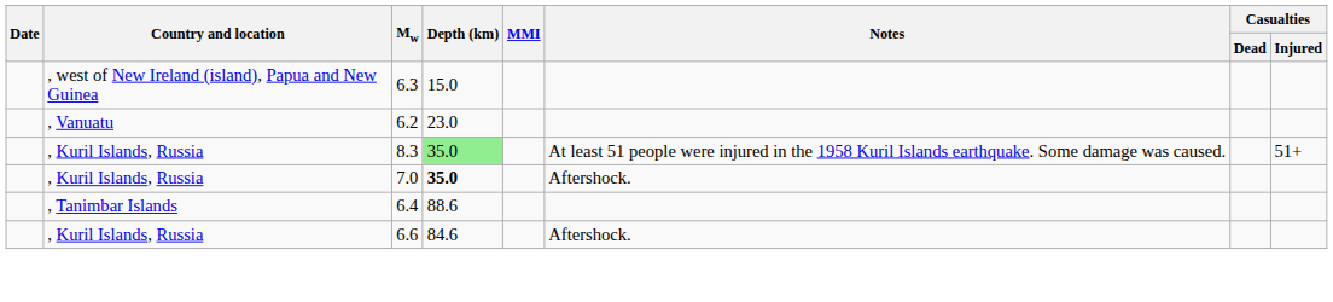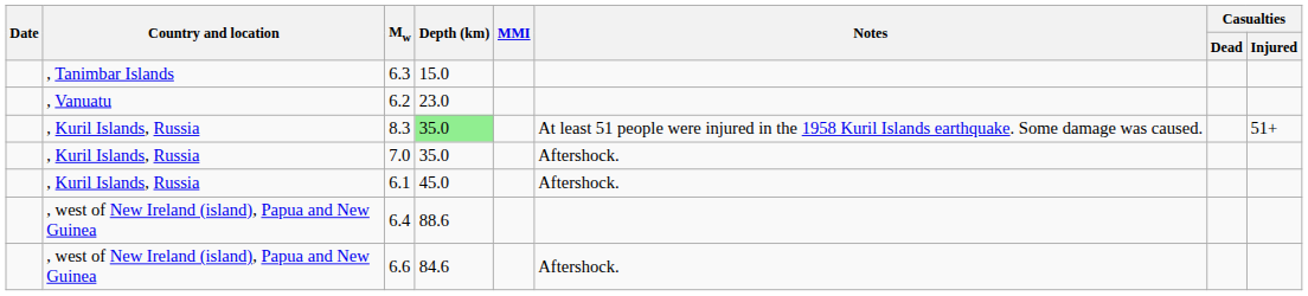 <table class="wikitable sortable sort-under" style="border:1px black; margin-left:1em;">
 <tr>
 <th rowspan="2"><small>Date</small></th>
 <th rowspan="2" style="width: 310px"><small>Country and location</small></th>
 <th rowspan="2"><small>M<sub>w</sub></small></th>
 <th rowspan="2"><small>Depth (km)</small></th>
 <th rowspan="2"><small><a href='#'>MMI</a></small></th>
 <th rowspan="2" class="unsortable"><small>Notes</small></th>
 <th colspan="2"><small>Casualties</small></th>
 </tr>
 <tr>
 <th><small>Dead</small></th>
 <th><small>Injured</small></th>
 </tr>
 <tr>
 <td></td>
-<td>, west of <a href='#'>New Ireland (island)</a>, <a href='#'>Papua and New Guinea</a></td>
+<td>, <a href='#'>Tanimbar Islands</a></td>
 <td>6.3</td>
 <td>15.0</td>
 <td></td>
 <td></td>
 <td></td>
 <td></td>
 </tr>
 <tr>
 <td></td>
 <td>, <a href='#'>Vanuatu</a></td>
 <td>6.2</td>
 <td>23.0</td>
 <td></td>
 <td></td>
 <td></td>
 <td></td>
 </tr>
 <tr>
 <td></td>
 <td>, <a href='#'>Kuril Islands</a>, <a href='#'>Russia</a></td>
 <td>8.3</td>
 <td style="background: lightgreen;">35.0</td>
 <td></td>
 <td>At least 51 people were injured in the <a href='#'>1958 Kuril Islands earthquake</a>. Some damage was caused.</td>
 <td></td>
 <td>51+</td>
 </tr>
 <tr>
 <td></td>
 <td>, <a href='#'>Kuril Islands</a>, <a href='#'>Russia</a></td>
 <td>7.0</td>
-<td><strong>35.0</strong></td>
+<td>35.0</td>
 <td></td>
 <td>Aftershock.</td>
 <td></td>
 <td></td>
 </tr>
 <tr>
 <td></td>
-<td>, <a href='#'>Tanimbar Islands</a></td>
+<td>, <a href='#'>Kuril Islands</a>, <a href='#'>Russia</a></td>
+<td>6.1</td>
+<td>45.0</td>
+<td></td>
+<td>Aftershock.</td>
+<td></td>
+<td></td>
+</tr>
+<tr>
+<td></td>
+<td>, west of <a href='#'>New Ireland (island)</a>, <a href='#'>Papua and New Guinea</a></td>
 <td>6.4</td>
 <td>88.6</td>
 <td></td>
 <td></td>
 <td></td>
 <td></td>
 </tr>
 <tr>
 <td></td>
-<td>, <a href='#'>Kuril Islands</a>, <a href='#'>Russia</a></td>
+<td>, west of <a href='#'>New Ireland (island)</a>, <a href='#'>Papua and New Guinea</a></td>
 <td>6.6</td>
 <td>84.6</td>
 <td></td>
 <td>Aftershock.</td>
 <td></td>
 <td></td>
 </tr>
 </table>
